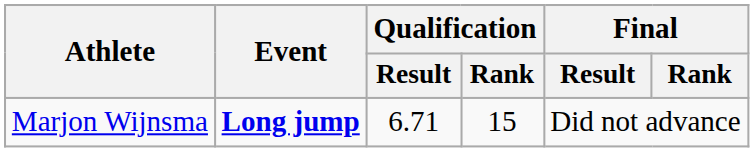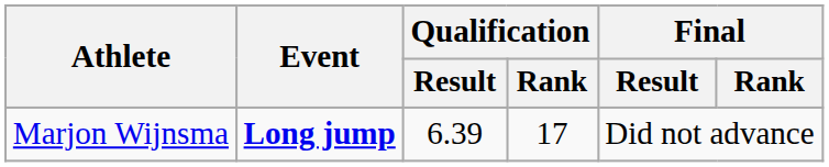 <table class="wikitable" style="font-size:90%">
 <tr>
 <th rowspan="2">Athlete</th>
 <th rowspan="2">Event</th>
 <th colspan="2">Qualification</th>
 <th colspan="2">Final</th>
 </tr>
 <tr style="font-size:95%">
 <th>Result</th>
 <th>Rank</th>
 <th>Result</th>
 <th>Rank</th>
 </tr>
 <tr align=center>
 <td align=left><a href='#'>Marjon Wijnsma</a></td>
 <td align=left><strong><a href='#'>Long jump</a></strong></td>
-<td>6.71</td>
-<td>15</td>
+<td>6.39</td>
+<td>17</td>
 <td colspan=2>Did not advance</td>
 </tr>
 </table>
